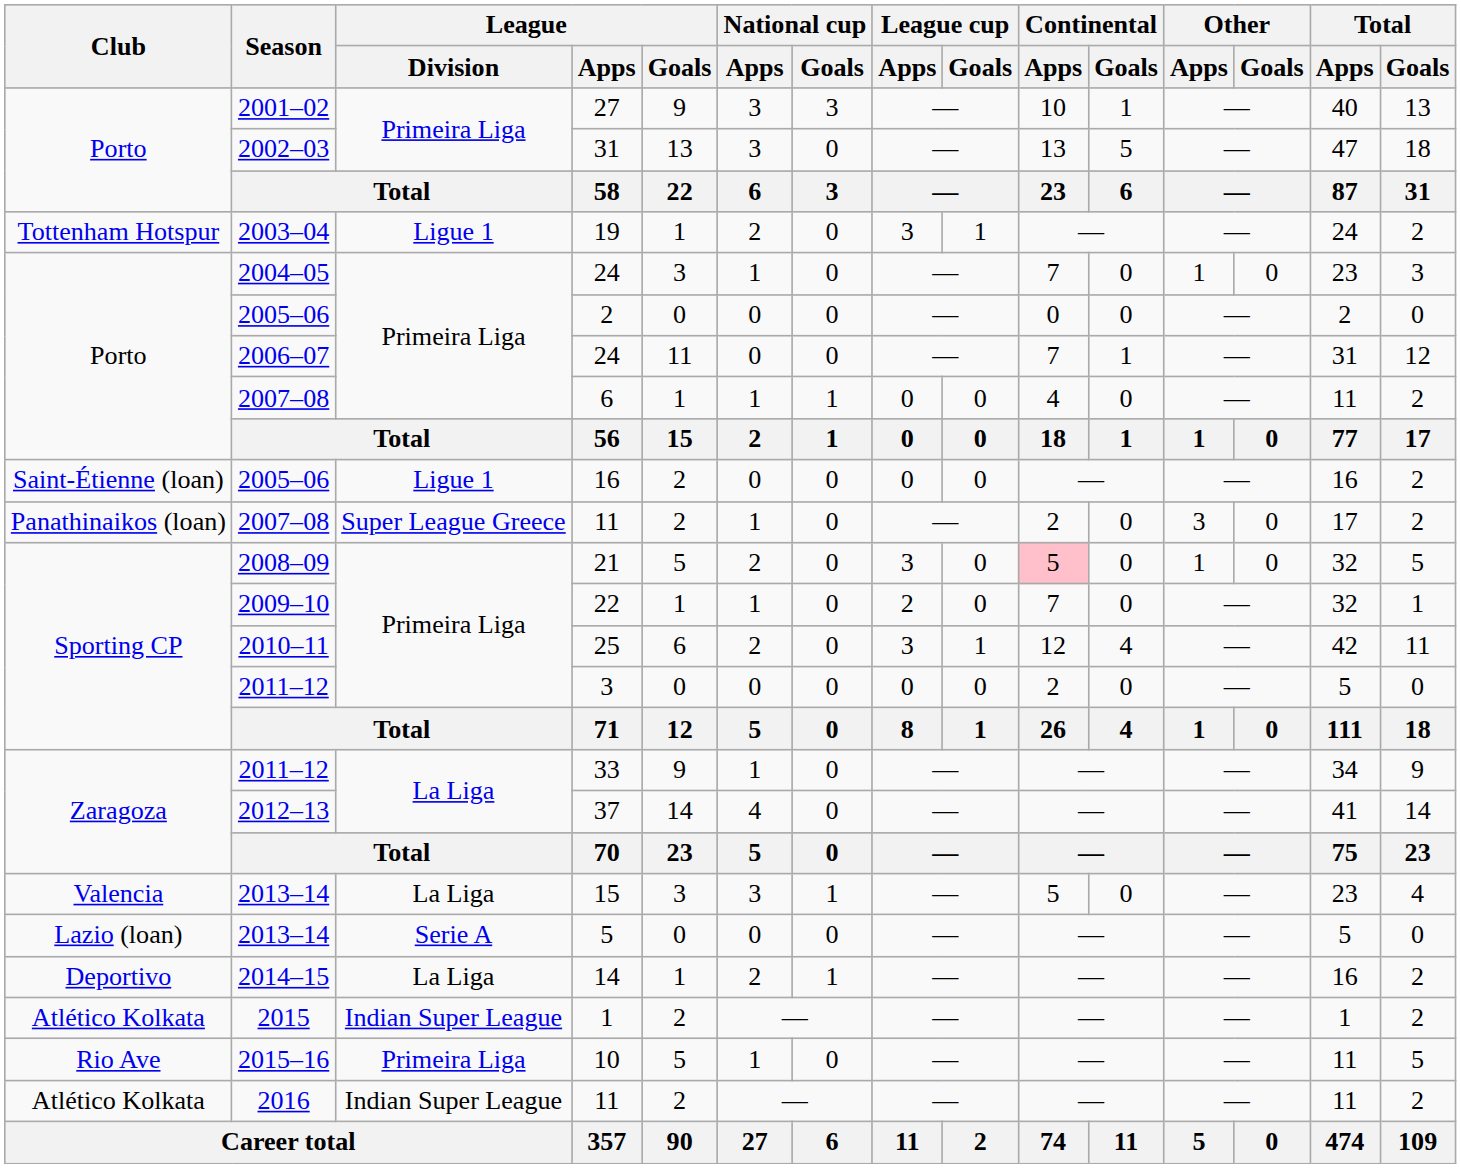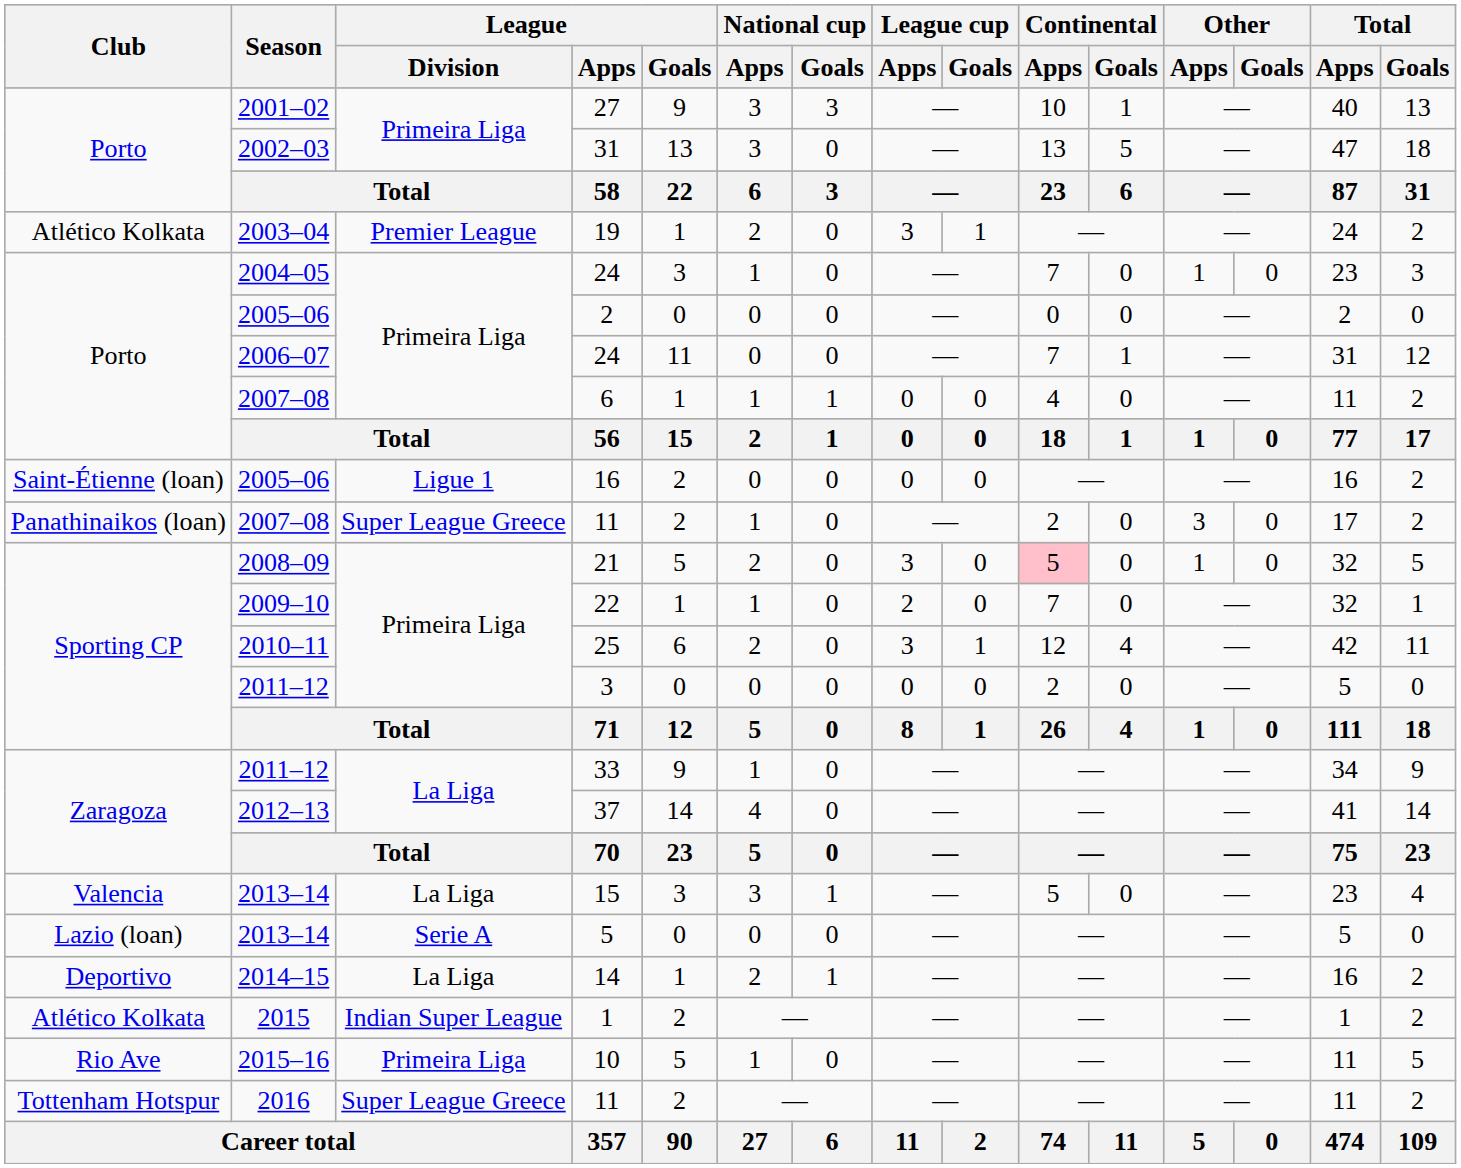 <table class="wikitable" style="text-align:center">
 <tr>
 <th rowspan="2">Club</th>
 <th rowspan="2">Season</th>
 <th colspan="3">League</th>
 <th colspan="2">National cup</th>
 <th colspan="2">League cup</th>
 <th colspan="2">Continental</th>
 <th colspan="2">Other</th>
 <th colspan="2">Total</th>
 </tr>
 <tr>
 <th>Division</th>
 <th>Apps</th>
 <th>Goals</th>
 <th>Apps</th>
 <th>Goals</th>
 <th>Apps</th>
 <th>Goals</th>
 <th>Apps</th>
 <th>Goals</th>
 <th>Apps</th>
 <th>Goals</th>
 <th>Apps</th>
 <th>Goals</th>
 </tr>
 <tr>
 <td rowspan="3"><a href='#'>Porto</a></td>
 <td><a href='#'>2001–02</a></td>
 <td rowspan="2"><a href='#'>Primeira Liga</a></td>
 <td>27</td>
 <td>9</td>
 <td>3</td>
 <td>3</td>
 <td colspan="2">—</td>
 <td>10</td>
 <td>1</td>
 <td colspan="2">—</td>
 <td>40</td>
 <td>13</td>
 </tr>
 <tr>
 <td><a href='#'>2002–03</a></td>
 <td>31</td>
 <td>13</td>
 <td>3</td>
 <td>0</td>
 <td colspan="2">—</td>
 <td>13</td>
 <td>5</td>
 <td colspan="2">—</td>
 <td>47</td>
 <td>18</td>
 </tr>
 <tr>
 <th colspan="2">Total</th>
 <th>58</th>
 <th>22</th>
 <th>6</th>
 <th>3</th>
 <th colspan="2">—</th>
 <th>23</th>
 <th>6</th>
 <th colspan="2">—</th>
 <th>87</th>
 <th>31</th>
 </tr>
 <tr>
-<td><a href='#'>Tottenham Hotspur</a></td>
+<td>Atlético Kolkata</td>
 <td><a href='#'>2003–04</a></td>
-<td><a href='#'>Ligue 1</a></td>
+<td><a href='#'>Premier League</a></td>
 <td>19</td>
 <td>1</td>
 <td>2</td>
 <td>0</td>
 <td>3</td>
 <td>1</td>
 <td colspan="2">—</td>
 <td colspan="2">—</td>
 <td>24</td>
 <td>2</td>
 </tr>
 <tr>
 <td rowspan="5">Porto</td>
 <td><a href='#'>2004–05</a></td>
 <td rowspan="4">Primeira Liga</td>
 <td>24</td>
 <td>3</td>
 <td>1</td>
 <td>0</td>
 <td colspan="2">—</td>
 <td>7</td>
 <td>0</td>
 <td>1</td>
 <td>0</td>
 <td>23</td>
 <td>3</td>
 </tr>
 <tr>
 <td><a href='#'>2005–06</a></td>
 <td>2</td>
 <td>0</td>
 <td>0</td>
 <td>0</td>
 <td colspan="2">—</td>
 <td>0</td>
 <td>0</td>
 <td colspan="2">—</td>
 <td>2</td>
 <td>0</td>
 </tr>
 <tr>
 <td><a href='#'>2006–07</a></td>
 <td>24</td>
 <td>11</td>
 <td>0</td>
 <td>0</td>
 <td colspan="2">—</td>
 <td>7</td>
 <td>1</td>
 <td colspan="2">—</td>
 <td>31</td>
 <td>12</td>
 </tr>
 <tr>
 <td><a href='#'>2007–08</a></td>
 <td>6</td>
 <td>1</td>
 <td>1</td>
 <td>1</td>
 <td>0</td>
 <td>0</td>
 <td>4</td>
 <td>0</td>
 <td colspan="2">—</td>
 <td>11</td>
 <td>2</td>
 </tr>
 <tr>
 <th colspan="2">Total</th>
 <th>56</th>
 <th>15</th>
 <th>2</th>
 <th>1</th>
 <th>0</th>
 <th>0</th>
 <th>18</th>
 <th>1</th>
 <th>1</th>
 <th>0</th>
 <th>77</th>
 <th>17</th>
 </tr>
 <tr>
 <td><a href='#'>Saint-Étienne</a> (loan)</td>
 <td><a href='#'>2005–06</a></td>
 <td><a href='#'>Ligue 1</a></td>
 <td>16</td>
 <td>2</td>
 <td>0</td>
 <td>0</td>
 <td>0</td>
 <td>0</td>
 <td colspan="2">—</td>
 <td colspan="2">—</td>
 <td>16</td>
 <td>2</td>
 </tr>
 <tr>
 <td><a href='#'>Panathinaikos</a> (loan)</td>
 <td><a href='#'>2007–08</a></td>
 <td><a href='#'>Super League Greece</a></td>
 <td>11</td>
 <td>2</td>
 <td>1</td>
 <td>0</td>
 <td colspan="2">—</td>
 <td>2</td>
 <td>0</td>
 <td>3</td>
 <td>0</td>
 <td>17</td>
 <td>2</td>
 </tr>
 <tr>
 <td rowspan="5"><a href='#'>Sporting CP</a></td>
 <td><a href='#'>2008–09</a></td>
 <td rowspan="4">Primeira Liga</td>
 <td>21</td>
 <td>5</td>
 <td>2</td>
 <td>0</td>
 <td>3</td>
 <td>0</td>
 <td style="background: pink;">5</td>
 <td>0</td>
 <td>1</td>
 <td>0</td>
 <td>32</td>
 <td>5</td>
 </tr>
 <tr>
 <td><a href='#'>2009–10</a></td>
 <td>22</td>
 <td>1</td>
 <td>1</td>
 <td>0</td>
 <td>2</td>
 <td>0</td>
 <td>7</td>
 <td>0</td>
 <td colspan="2">—</td>
 <td>32</td>
 <td>1</td>
 </tr>
 <tr>
 <td><a href='#'>2010–11</a></td>
 <td>25</td>
 <td>6</td>
 <td>2</td>
 <td>0</td>
 <td>3</td>
 <td>1</td>
 <td>12</td>
 <td>4</td>
 <td colspan="2">—</td>
 <td>42</td>
 <td>11</td>
 </tr>
 <tr>
 <td><a href='#'>2011–12</a></td>
 <td>3</td>
 <td>0</td>
 <td>0</td>
 <td>0</td>
 <td>0</td>
 <td>0</td>
 <td>2</td>
 <td>0</td>
 <td colspan="2">—</td>
 <td>5</td>
 <td>0</td>
 </tr>
 <tr>
 <th colspan="2">Total</th>
 <th>71</th>
 <th>12</th>
 <th>5</th>
 <th>0</th>
 <th>8</th>
 <th>1</th>
 <th>26</th>
 <th>4</th>
 <th>1</th>
 <th>0</th>
 <th>111</th>
 <th>18</th>
 </tr>
 <tr>
 <td rowspan="3"><a href='#'>Zaragoza</a></td>
 <td><a href='#'>2011–12</a></td>
 <td rowspan="2"><a href='#'>La Liga</a></td>
 <td>33</td>
 <td>9</td>
 <td>1</td>
 <td>0</td>
 <td colspan="2">—</td>
 <td colspan="2">—</td>
 <td colspan="2">—</td>
 <td>34</td>
 <td>9</td>
 </tr>
 <tr>
 <td><a href='#'>2012–13</a></td>
 <td>37</td>
 <td>14</td>
 <td>4</td>
 <td>0</td>
 <td colspan="2">—</td>
 <td colspan="2">—</td>
 <td colspan="2">—</td>
 <td>41</td>
 <td>14</td>
 </tr>
 <tr>
 <th colspan="2">Total</th>
 <th>70</th>
 <th>23</th>
 <th>5</th>
 <th>0</th>
 <th colspan="2">—</th>
 <th colspan="2">—</th>
 <th colspan="2">—</th>
 <th>75</th>
 <th>23</th>
 </tr>
 <tr>
 <td><a href='#'>Valencia</a></td>
 <td><a href='#'>2013–14</a></td>
 <td>La Liga</td>
 <td>15</td>
 <td>3</td>
 <td>3</td>
 <td>1</td>
 <td colspan="2">—</td>
 <td>5</td>
 <td>0</td>
 <td colspan="2">—</td>
 <td>23</td>
 <td>4</td>
 </tr>
 <tr>
 <td><a href='#'>Lazio</a> (loan)</td>
 <td><a href='#'>2013–14</a></td>
 <td><a href='#'>Serie A</a></td>
 <td>5</td>
 <td>0</td>
 <td>0</td>
 <td>0</td>
 <td colspan="2">—</td>
 <td colspan="2">—</td>
 <td colspan="2">—</td>
 <td>5</td>
 <td>0</td>
 </tr>
 <tr>
 <td><a href='#'>Deportivo</a></td>
 <td><a href='#'>2014–15</a></td>
 <td>La Liga</td>
 <td>14</td>
 <td>1</td>
 <td>2</td>
 <td>1</td>
 <td colspan="2">—</td>
 <td colspan="2">—</td>
 <td colspan="2">—</td>
 <td>16</td>
 <td>2</td>
 </tr>
 <tr>
 <td><a href='#'>Atlético Kolkata</a></td>
 <td><a href='#'>2015</a></td>
 <td><a href='#'>Indian Super League</a></td>
 <td>1</td>
 <td>2</td>
 <td colspan="2">—</td>
 <td colspan="2">—</td>
 <td colspan="2">—</td>
 <td colspan="2">—</td>
 <td>1</td>
 <td>2</td>
 </tr>
 <tr>
 <td><a href='#'>Rio Ave</a></td>
 <td><a href='#'>2015–16</a></td>
 <td><a href='#'>Primeira Liga</a></td>
 <td>10</td>
 <td>5</td>
 <td>1</td>
 <td>0</td>
 <td colspan="2">—</td>
 <td colspan="2">—</td>
 <td colspan="2">—</td>
 <td>11</td>
 <td>5</td>
 </tr>
 <tr>
-<td>Atlético Kolkata</td>
+<td><a href='#'>Tottenham Hotspur</a></td>
 <td><a href='#'>2016</a></td>
-<td>Indian Super League</td>
+<td><a href='#'>Super League Greece</a></td>
 <td>11</td>
 <td>2</td>
 <td colspan="2">—</td>
 <td colspan="2">—</td>
 <td colspan="2">—</td>
 <td colspan="2">—</td>
 <td>11</td>
 <td>2</td>
 </tr>
 <tr>
 <th colspan="3">Career total</th>
 <th>357</th>
 <th>90</th>
 <th>27</th>
 <th>6</th>
 <th>11</th>
 <th>2</th>
 <th>74</th>
 <th>11</th>
 <th>5</th>
 <th>0</th>
 <th>474</th>
 <th>109</th>
 </tr>
 </table>
